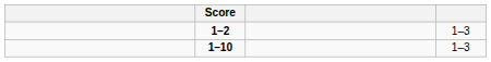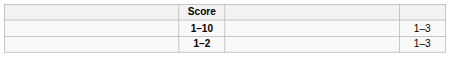 <table class="wikitable" style="text-align: center; ">
 <tr>
 <th align="right" width="270"></th>
 <th width="65">Score</th>
 <th align="left" width="270"></th>
 <th width="65"></th>
 </tr>
 <tr>
 <td align="left"></td>
-<td><strong>1–2</strong></td>
+<td><strong>1–10</strong></td>
 <td align="left"><strong></strong></td>
 <td>1–3 <strong></strong></td>
 </tr>
 <tr>
 <td align="left"></td>
-<td><strong>1–10</strong></td>
+<td><strong>1–2</strong></td>
 <td align="left"><strong></strong></td>
 <td>1–3 <strong></strong></td>
 </tr>
 </table>
